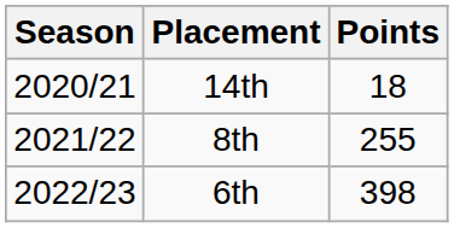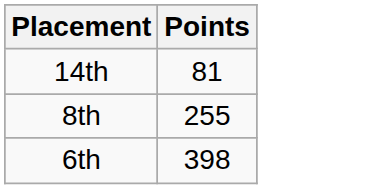 <table class="wikitable" style="text-align:center">
 <tr>
-<th>Season</th>
 <th>Placement</th>
 <th>Points</th>
 </tr>
 <tr>
-<td>2020/21</td>
 <td>14th</td>
-<td>18</td>
+<td>81</td>
 </tr>
 <tr>
-<td>2021/22</td>
 <td>8th</td>
 <td>255</td>
 </tr>
 <tr>
-<td>2022/23</td>
 <td>6th</td>
 <td>398</td>
 </tr>
 </table>
